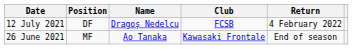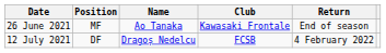 <table class="wikitable" style="text-align:center;">
 <tr>
 <th>Date</th>
 <th>Position</th>
 <th>Name</th>
 <th>Club</th>
 <th>Return</th>
 <th></th>
 </tr>
 <tr>
+<td>26 June 2021</td>
+<td>MF</td>
+<td><a href='#'>Ao Tanaka</a></td>
+<td><a href='#'>Kawasaki Frontale</a></td>
+<td>End of season</td>
+<td></td>
+</tr>
+<tr>
 <td>12 July 2021</td>
 <td>DF</td>
 <td><a href='#'>Dragoș Nedelcu</a></td>
 <td><a href='#'>FCSB</a></td>
 <td>4 February 2022</td>
 <td></td>
 </tr>
-<tr>
-<td>26 June 2021</td>
-<td>MF</td>
-<td><a href='#'>Ao Tanaka</a></td>
-<td><a href='#'>Kawasaki Frontale</a></td>
-<td>End of season</td>
-<td></td>
-</tr>
 </table>
